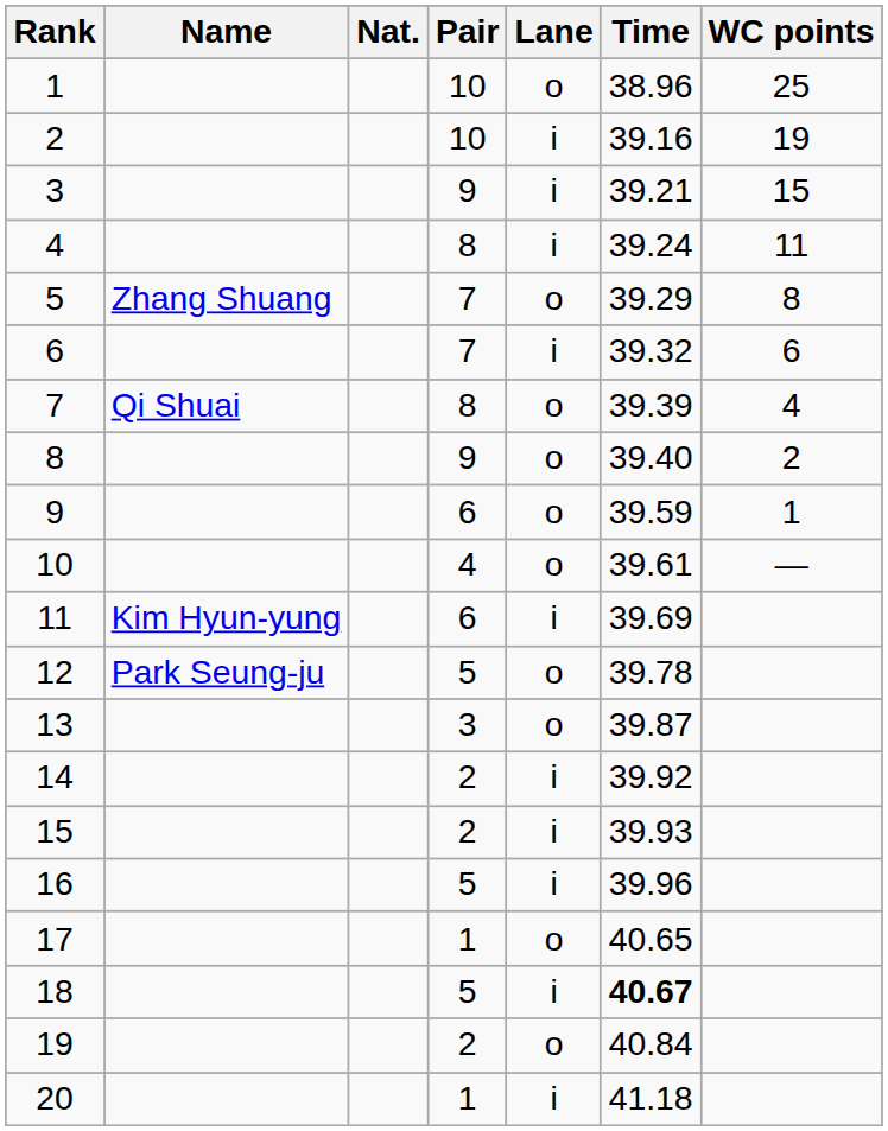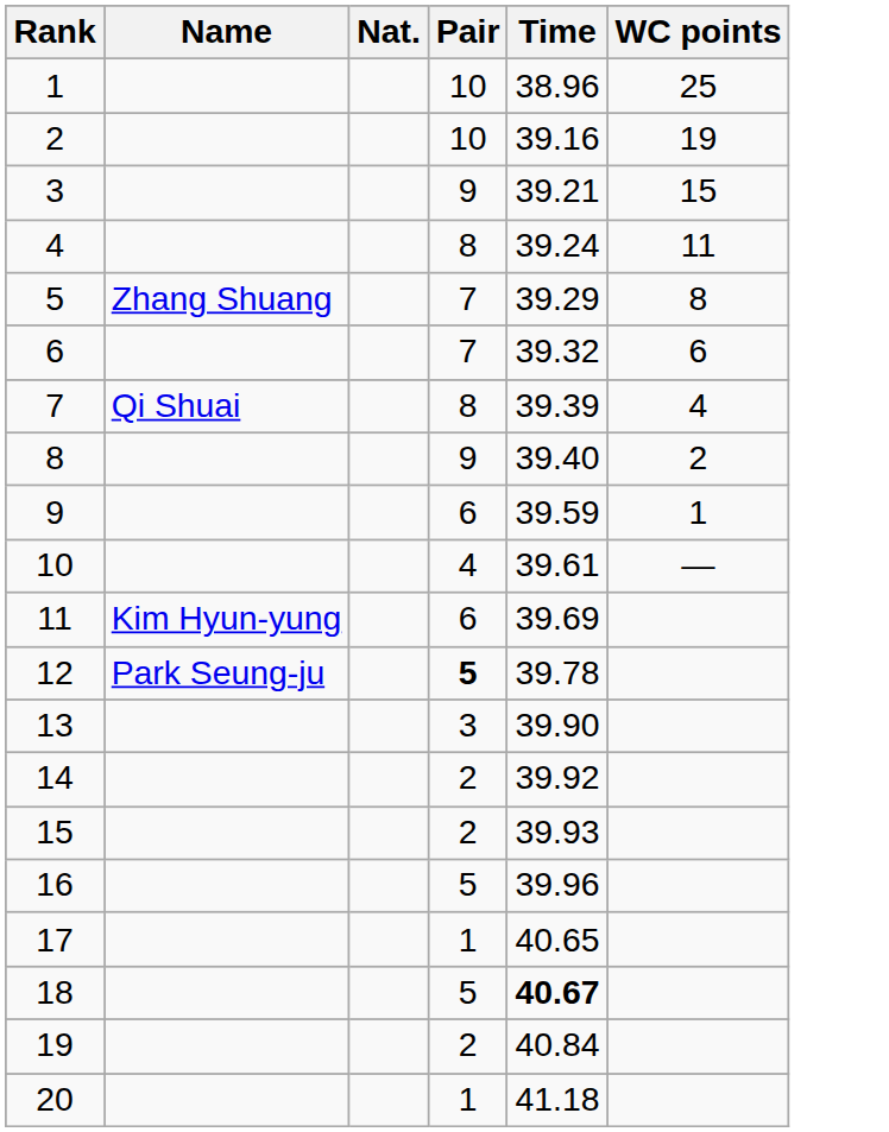 <table class="wikitable sortable" style="text-align:center">
 <tr>
 <th>Rank</th>
 <th>Name</th>
 <th>Nat.</th>
 <th>Pair</th>
-<th>Lane</th>
 <th>Time</th>
 <th>WC points</th>
 </tr>
 <tr>
 <td>1</td>
 <td align=left></td>
 <td></td>
 <td>10</td>
-<td>o</td>
 <td>38.96</td>
 <td>25</td>
 </tr>
 <tr>
 <td>2</td>
 <td align=left></td>
 <td></td>
 <td>10</td>
-<td>i</td>
 <td>39.16</td>
 <td>19</td>
 </tr>
 <tr>
 <td>3</td>
 <td align=left></td>
 <td></td>
 <td>9</td>
-<td>i</td>
 <td>39.21</td>
 <td>15</td>
 </tr>
 <tr>
 <td>4</td>
 <td align=left></td>
 <td></td>
 <td>8</td>
-<td>i</td>
 <td>39.24</td>
 <td>11</td>
 </tr>
 <tr>
 <td>5</td>
 <td align=left><a href='#'>Zhang Shuang</a></td>
 <td></td>
 <td>7</td>
-<td>o</td>
 <td>39.29</td>
 <td>8</td>
 </tr>
 <tr>
 <td>6</td>
 <td align=left></td>
 <td></td>
 <td>7</td>
-<td>i</td>
 <td>39.32</td>
 <td>6</td>
 </tr>
 <tr>
 <td>7</td>
 <td align=left><a href='#'>Qi Shuai</a></td>
 <td></td>
 <td>8</td>
-<td>o</td>
 <td>39.39</td>
 <td>4</td>
 </tr>
 <tr>
 <td>8</td>
 <td align=left></td>
 <td></td>
 <td>9</td>
-<td>o</td>
 <td>39.40</td>
 <td>2</td>
 </tr>
 <tr>
 <td>9</td>
 <td align=left></td>
 <td></td>
 <td>6</td>
-<td>o</td>
 <td>39.59</td>
 <td>1</td>
 </tr>
 <tr>
 <td>10</td>
 <td align=left></td>
 <td></td>
 <td>4</td>
-<td>o</td>
 <td>39.61</td>
 <td>—</td>
 </tr>
 <tr>
 <td>11</td>
 <td align=left><a href='#'>Kim Hyun-yung</a></td>
 <td></td>
 <td>6</td>
-<td>i</td>
 <td>39.69</td>
 <td></td>
 </tr>
 <tr>
 <td>12</td>
 <td align=left><a href='#'>Park Seung-ju</a></td>
 <td></td>
-<td>5</td>
-<td>o</td>
+<td><strong>5</strong></td>
 <td>39.78</td>
 <td></td>
 </tr>
 <tr>
 <td>13</td>
 <td align=left></td>
 <td></td>
 <td>3</td>
-<td>o</td>
-<td>39.87</td>
+<td>39.90</td>
 <td></td>
 </tr>
 <tr>
 <td>14</td>
 <td align=left></td>
 <td></td>
 <td>2</td>
-<td>i</td>
 <td>39.92</td>
 <td></td>
 </tr>
 <tr>
 <td>15</td>
 <td align=left></td>
 <td></td>
 <td>2</td>
-<td>i</td>
 <td>39.93</td>
 <td></td>
 </tr>
 <tr>
 <td>16</td>
 <td align=left></td>
 <td></td>
 <td>5</td>
-<td>i</td>
 <td>39.96</td>
 <td></td>
 </tr>
 <tr>
 <td>17</td>
 <td align=left></td>
 <td></td>
 <td>1</td>
-<td>o</td>
 <td>40.65</td>
 <td></td>
 </tr>
 <tr>
 <td>18</td>
 <td align=left></td>
 <td></td>
 <td>5</td>
-<td>i</td>
 <td><strong>40.67</strong></td>
 <td></td>
 </tr>
 <tr>
 <td>19</td>
 <td align=left></td>
 <td></td>
 <td>2</td>
-<td>o</td>
 <td>40.84</td>
 <td></td>
 </tr>
 <tr>
 <td>20</td>
 <td align=left></td>
 <td></td>
 <td>1</td>
-<td>i</td>
 <td>41.18</td>
 <td></td>
 </tr>
 </table>
